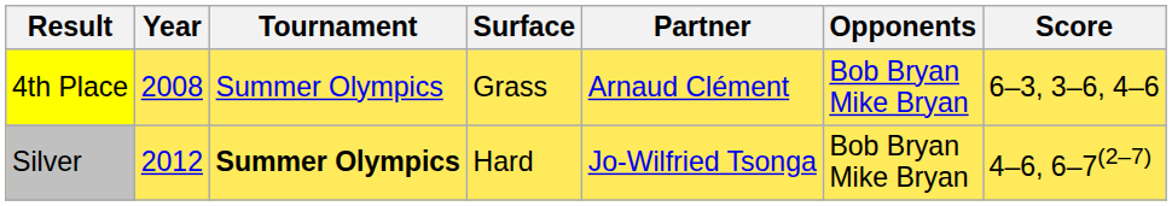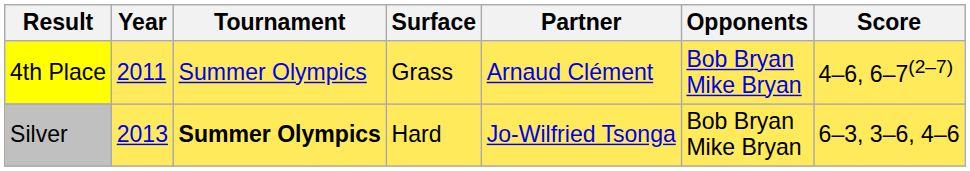 <table class="sortable wikitable">
 <tr>
 <th>Result</th>
 <th>Year</th>
 <th>Tournament</th>
 <th>Surface</th>
 <th>Partner</th>
 <th>Opponents</th>
 <th class=unsortable>Score</th>
 </tr>
 <tr bgcolor=FFEA5C>
 <td bgcolor=yellow>4th Place</td>
-<td><a href='#'>2008</a></td>
+<td><a href='#'>2011</a></td>
 <td><a href='#'>Summer Olympics</a></td>
 <td>Grass</td>
 <td> <a href='#'>Arnaud Clément</a></td>
 <td> <a href='#'>Bob Bryan</a><br> <a href='#'>Mike Bryan</a></td>
-<td>6–3, 3–6, 4–6</td>
+<td>4–6, 6–7<sup>(2–7)</sup></td>
 </tr>
 <tr bgcolor=FFEA5C>
 <td bgcolor=silver>Silver</td>
-<td><a href='#'>2012</a></td>
+<td><a href='#'>2013</a></td>
 <td><strong>Summer Olympics</strong></td>
 <td>Hard</td>
 <td> <a href='#'>Jo-Wilfried Tsonga</a></td>
 <td> Bob Bryan<br> Mike Bryan</td>
-<td>4–6, 6–7<sup>(2–7)</sup></td>
+<td>6–3, 3–6, 4–6</td>
 </tr>
 </table>
